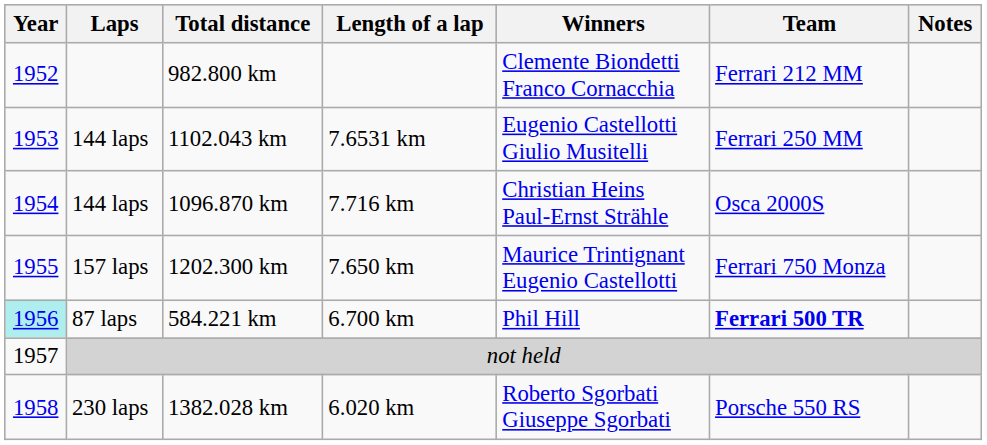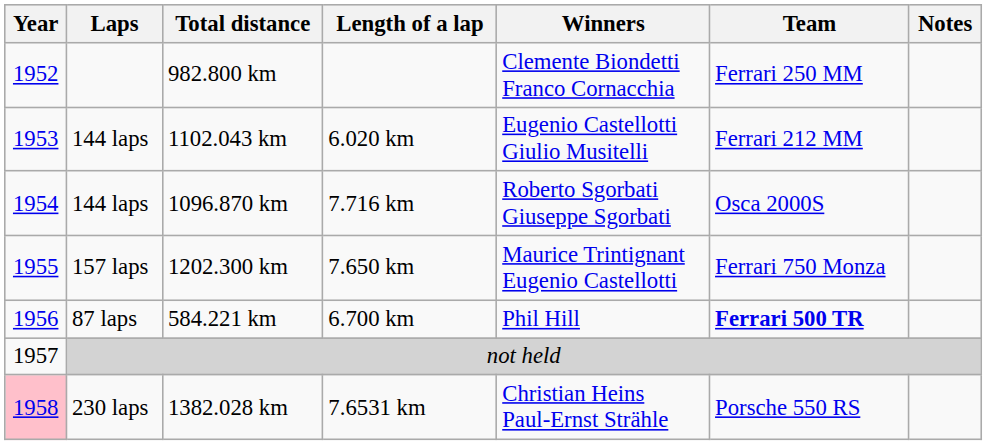 <table class="wikitable" width=70% style="font-size:90%; text-align:left;">
 <tr>
 <th>Year</th>
 <th>Laps</th>
 <th>Total distance</th>
 <th>Length of a lap</th>
 <th>Winners</th>
 <th>Team</th>
 <th>Notes</th>
 </tr>
 <tr>
 <td align=center><a href='#'>1952</a></td>
 <td></td>
 <td>982.800 km</td>
 <td></td>
 <td> <a href='#'>Clemente Biondetti</a><br> <a href='#'>Franco Cornacchia</a></td>
-<td><a href='#'>Ferrari 212 MM</a></td>
+<td><a href='#'>Ferrari 250 MM</a></td>
 <td></td>
 </tr>
 <tr>
 <td align=center><a href='#'>1953</a></td>
 <td>144 laps</td>
 <td>1102.043 km</td>
-<td>7.6531 km</td>
+<td>6.020 km</td>
 <td> <a href='#'>Eugenio Castellotti</a><br> <a href='#'>Giulio Musitelli</a></td>
-<td><a href='#'>Ferrari 250 MM</a></td>
+<td><a href='#'>Ferrari 212 MM</a></td>
 <td align=center></td>
 </tr>
 <tr>
 <td align=center><a href='#'>1954</a></td>
 <td>144 laps</td>
 <td>1096.870 km</td>
 <td>7.716 km</td>
-<td> <a href='#'>Christian Heins</a><br> <a href='#'>Paul-Ernst Strähle</a></td>
+<td> <a href='#'>Roberto Sgorbati</a><br> <a href='#'>Giuseppe Sgorbati</a></td>
 <td><a href='#'>Osca 2000S</a></td>
 <td align=center></td>
 </tr>
 <tr>
 <td align=center><a href='#'>1955</a></td>
 <td>157 laps</td>
 <td>1202.300 km</td>
 <td>7.650 km</td>
 <td> <a href='#'>Maurice Trintignant</a><br> <a href='#'>Eugenio Castellotti</a></td>
 <td><a href='#'>Ferrari 750 Monza</a></td>
 <td align=center></td>
 </tr>
 <tr>
-<td align=center style="background: paleturquoise;"><a href='#'>1956</a></td>
+<td align=center><a href='#'>1956</a></td>
 <td>87 laps</td>
 <td>584.221 km</td>
 <td>6.700 km</td>
 <td> <a href='#'>Phil Hill</a></td>
 <td><strong><a href='#'>Ferrari 500 TR</a></strong></td>
 <td align=center></td>
 </tr>
 <tr>
 <td align=center>1957</td>
 <td colspan=6 bgcolor=lightgrey align=center><em>not held</em></td>
 </tr>
 <tr>
-<td align=center><a href='#'>1958</a></td>
+<td align=center style="background: pink;"><a href='#'>1958</a></td>
 <td>230 laps</td>
 <td>1382.028 km</td>
-<td>6.020 km</td>
-<td> <a href='#'>Roberto Sgorbati</a><br> <a href='#'>Giuseppe Sgorbati</a></td>
+<td>7.6531 km</td>
+<td> <a href='#'>Christian Heins</a><br> <a href='#'>Paul-Ernst Strähle</a></td>
 <td><a href='#'>Porsche 550 RS</a></td>
 <td align=center> </td>
 </tr>
 </table>
